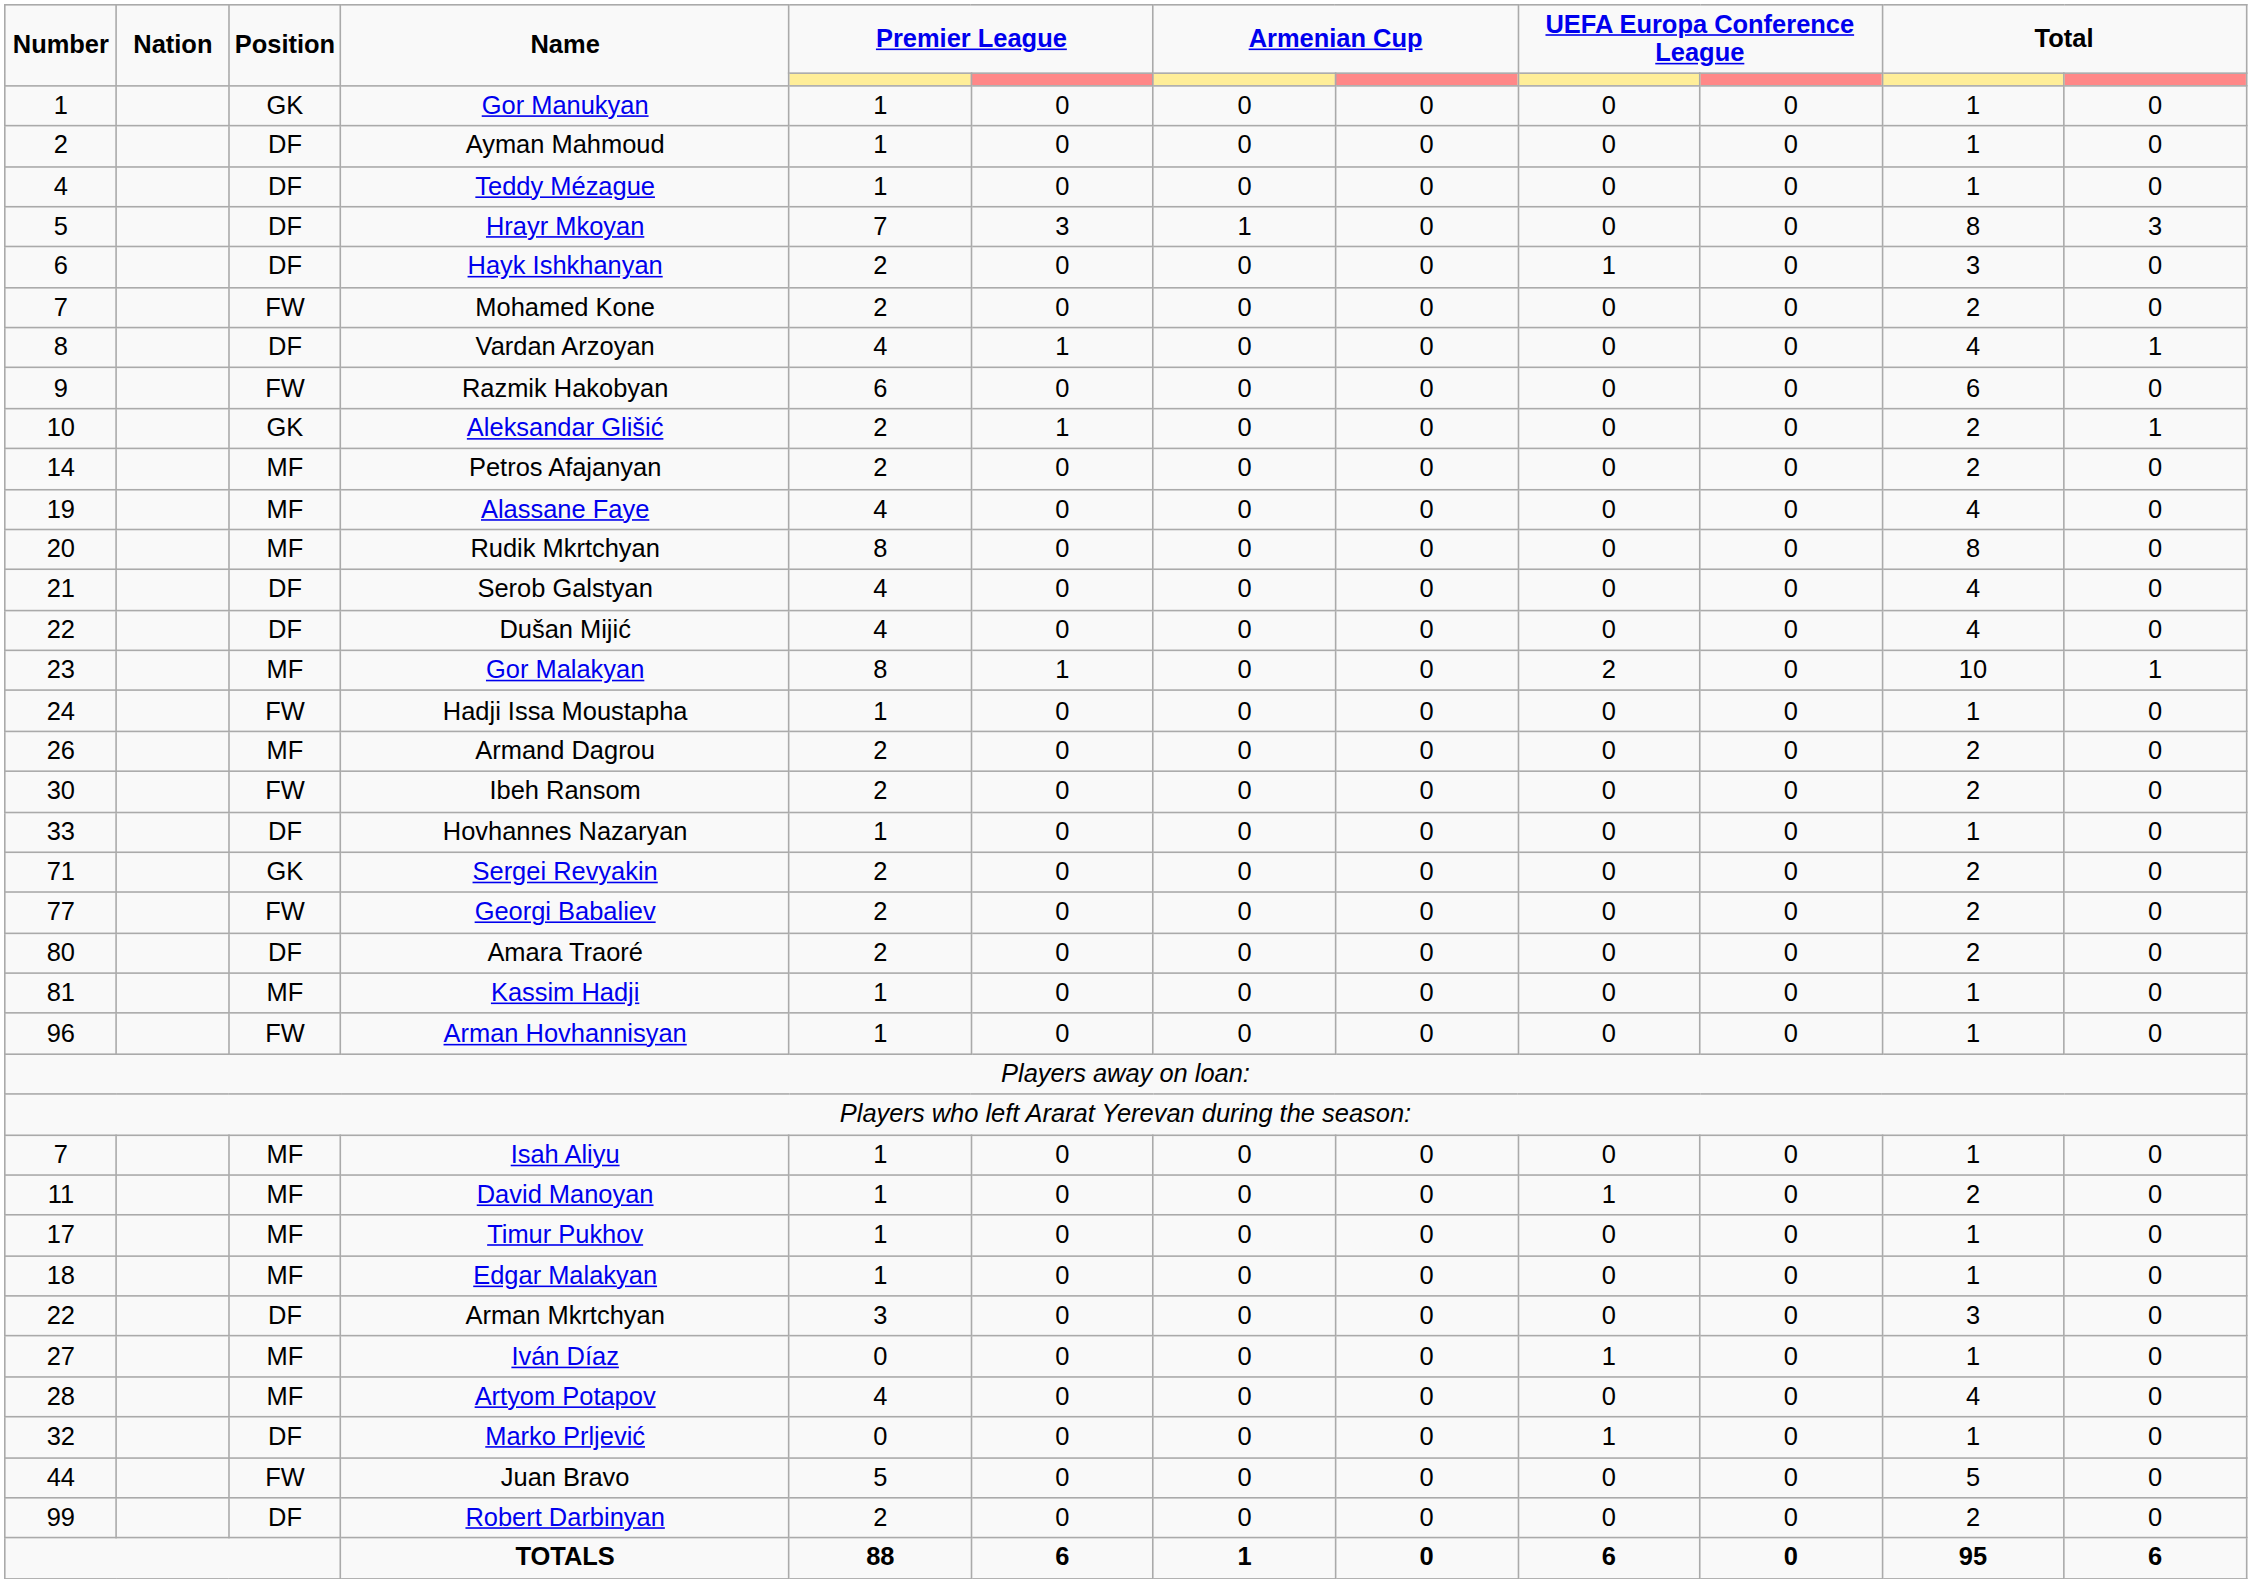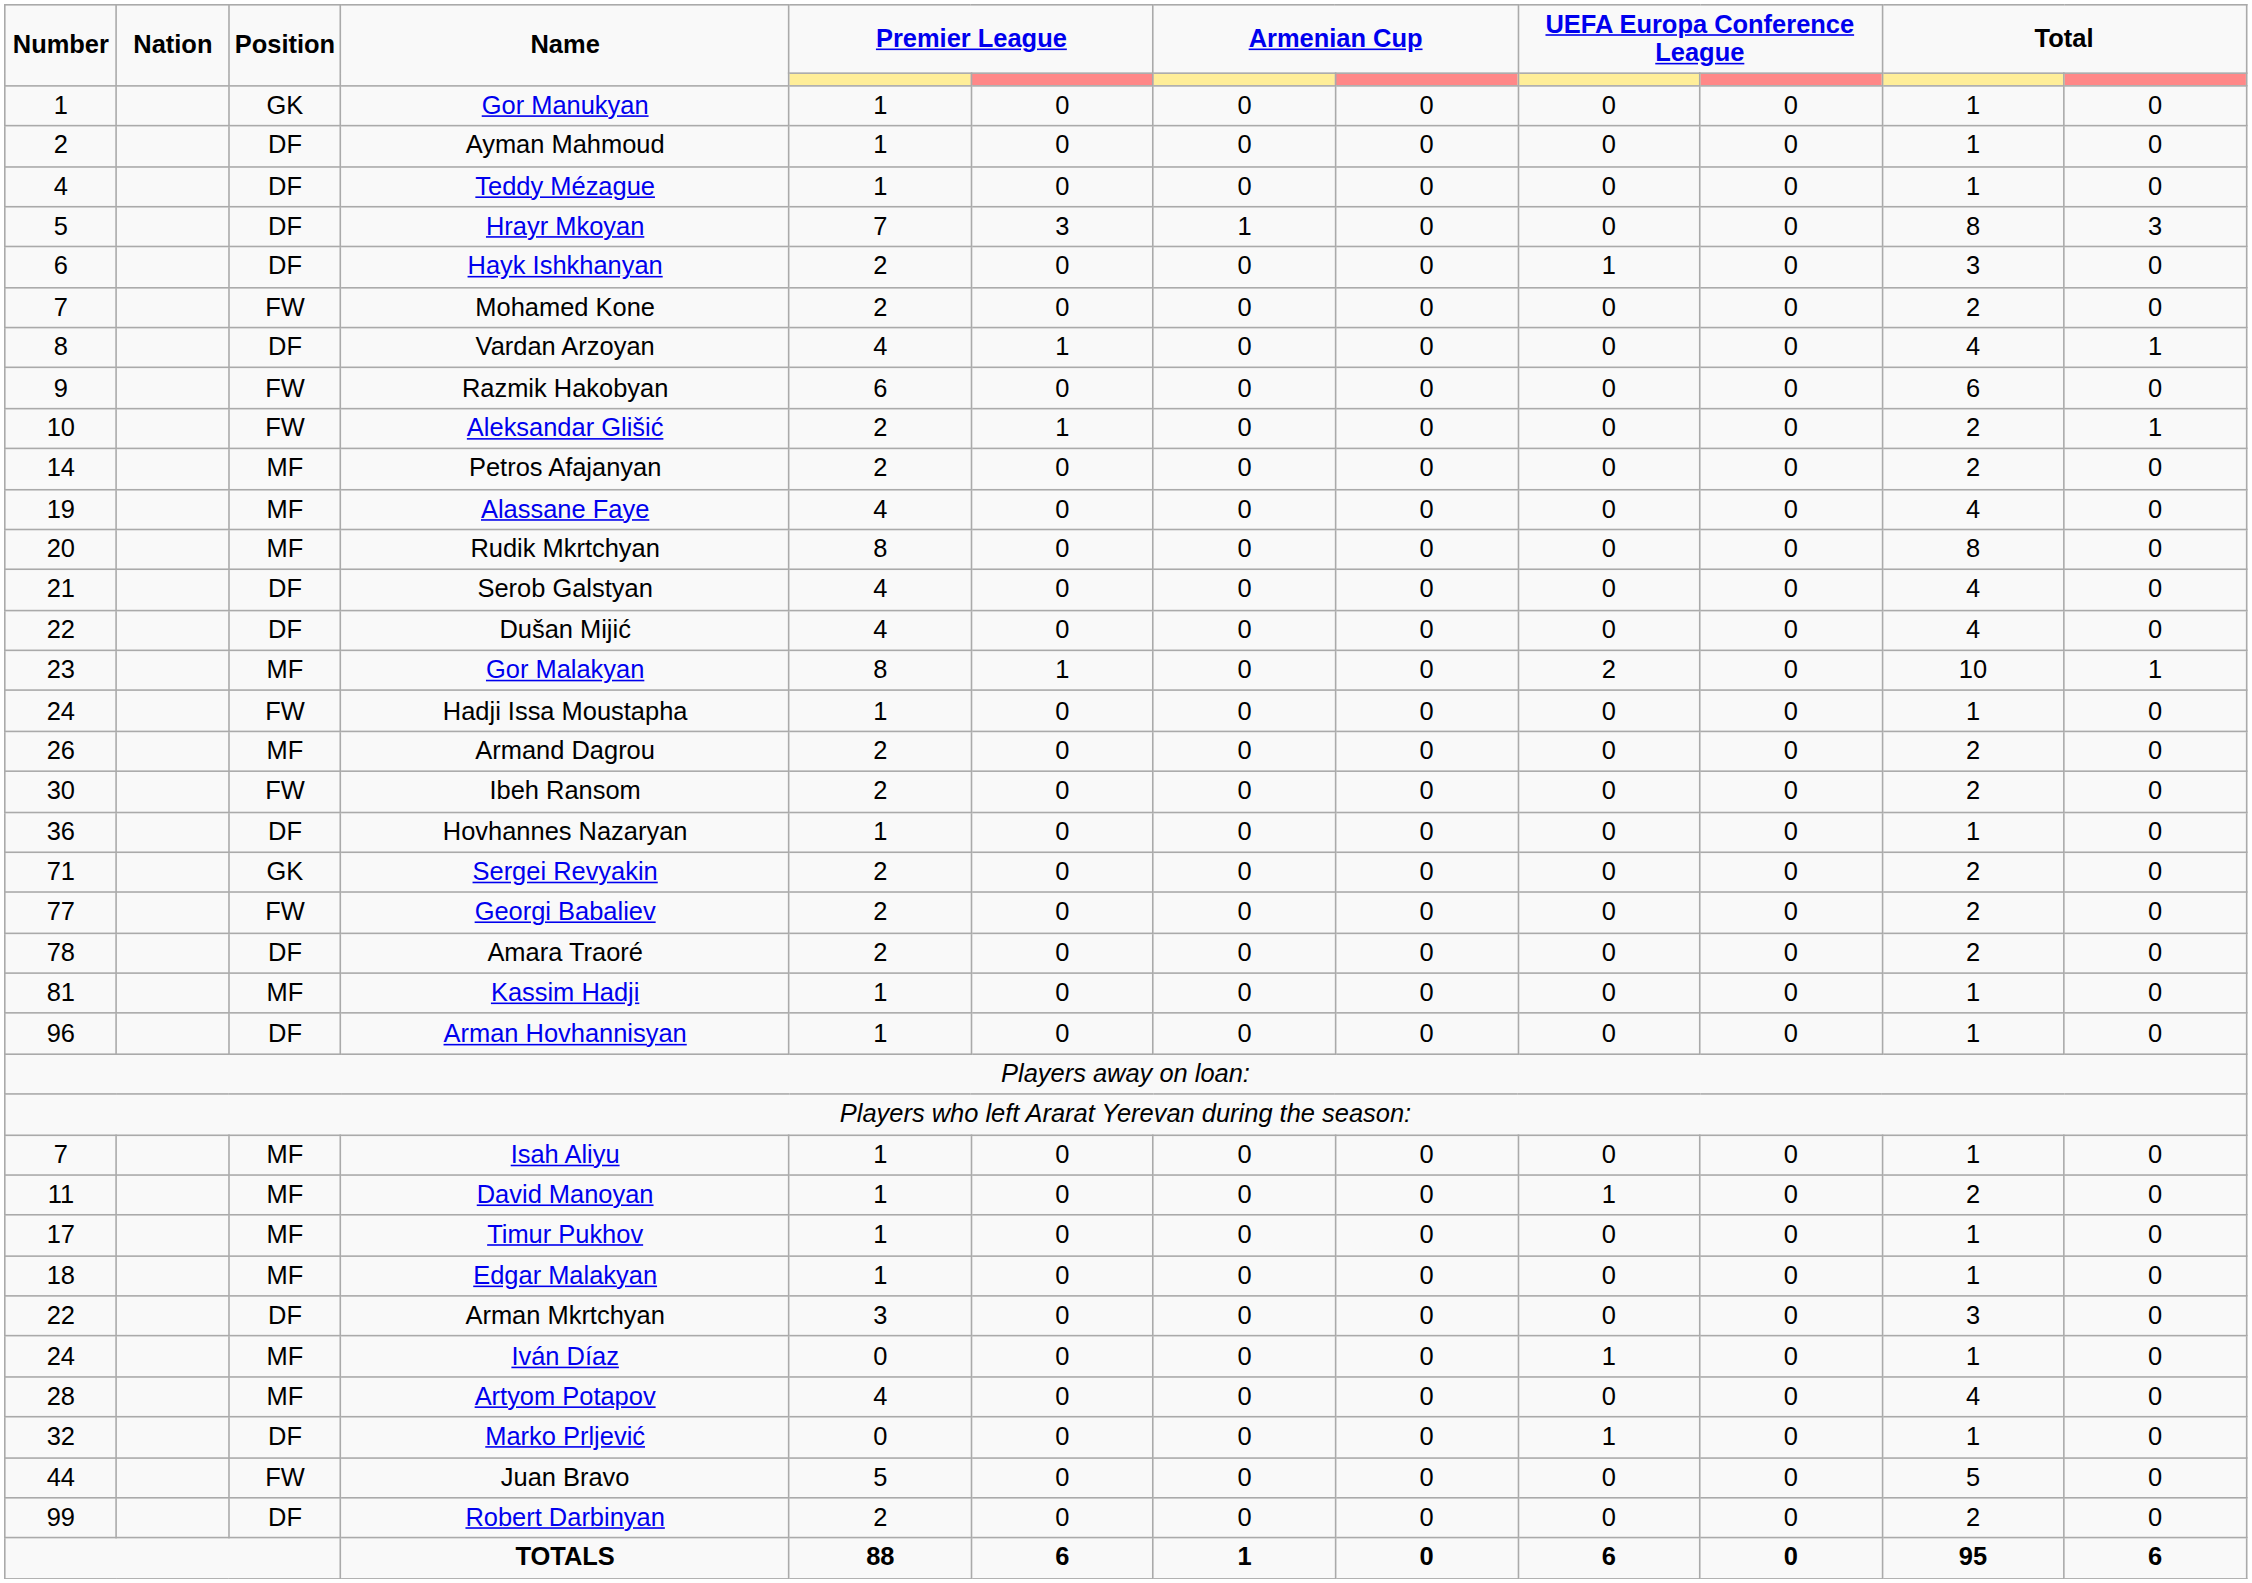 <table class="wikitable" style="text-align:center;">
 <tr>
 <td rowspan="2"  style="width:5%; text-align:center;"><strong>Number</strong></td>
 <td rowspan="2"  style="width:5%; text-align:center;"><strong>Nation</strong></td>
 <td rowspan="2"  style="width:5%; text-align:center;"><strong>Position</strong></td>
 <td rowspan="2"  style="width:20%; text-align:center;"><strong>Name</strong></td>
 <td colspan="2" style="text-align:center;"><strong><a href='#'>Premier League</a></strong></td>
 <td colspan="2" style="text-align:center;"><strong><a href='#'>Armenian Cup</a></strong></td>
 <td colspan="2" style="text-align:center;"><strong><a href='#'>UEFA Europa Conference League</a></strong></td>
 <td colspan="2" style="text-align:center;"><strong>Total</strong></td>
 </tr>
 <tr>
 <th style="width:60px; background:#fe9;"></th>
 <th style="width:60px; background:#ff8888;"></th>
 <th style="width:60px; background:#fe9;"></th>
 <th style="width:60px; background:#ff8888;"></th>
 <th style="width:60px; background:#fe9;"></th>
 <th style="width:60px; background:#ff8888;"></th>
 <th style="width:60px; background:#fe9;"></th>
 <th style="width:60px; background:#ff8888;"></th>
 </tr>
 <tr>
 <td>1</td>
 <td></td>
 <td>GK</td>
 <td><a href='#'>Gor Manukyan</a></td>
 <td>1</td>
 <td>0</td>
 <td>0</td>
 <td>0</td>
 <td>0</td>
 <td>0</td>
 <td>1</td>
 <td>0</td>
 </tr>
 <tr>
 <td>2</td>
 <td></td>
 <td>DF</td>
 <td>Ayman Mahmoud</td>
 <td>1</td>
 <td>0</td>
 <td>0</td>
 <td>0</td>
 <td>0</td>
 <td>0</td>
 <td>1</td>
 <td>0</td>
 </tr>
 <tr>
 <td>4</td>
 <td></td>
 <td>DF</td>
 <td><a href='#'>Teddy Mézague</a></td>
 <td>1</td>
 <td>0</td>
 <td>0</td>
 <td>0</td>
 <td>0</td>
 <td>0</td>
 <td>1</td>
 <td>0</td>
 </tr>
 <tr>
 <td>5</td>
 <td></td>
 <td>DF</td>
 <td><a href='#'>Hrayr Mkoyan</a></td>
 <td>7</td>
 <td>3</td>
 <td>1</td>
 <td>0</td>
 <td>0</td>
 <td>0</td>
 <td>8</td>
 <td>3</td>
 </tr>
 <tr>
 <td>6</td>
 <td></td>
 <td>DF</td>
 <td><a href='#'>Hayk Ishkhanyan</a></td>
 <td>2</td>
 <td>0</td>
 <td>0</td>
 <td>0</td>
 <td>1</td>
 <td>0</td>
 <td>3</td>
 <td>0</td>
 </tr>
 <tr>
 <td>7</td>
 <td></td>
 <td>FW</td>
 <td>Mohamed Kone</td>
 <td>2</td>
 <td>0</td>
 <td>0</td>
 <td>0</td>
 <td>0</td>
 <td>0</td>
 <td>2</td>
 <td>0</td>
 </tr>
 <tr>
 <td>8</td>
 <td></td>
 <td>DF</td>
 <td>Vardan Arzoyan</td>
 <td>4</td>
 <td>1</td>
 <td>0</td>
 <td>0</td>
 <td>0</td>
 <td>0</td>
 <td>4</td>
 <td>1</td>
 </tr>
 <tr>
 <td>9</td>
 <td></td>
 <td>FW</td>
 <td>Razmik Hakobyan</td>
 <td>6</td>
 <td>0</td>
 <td>0</td>
 <td>0</td>
 <td>0</td>
 <td>0</td>
 <td>6</td>
 <td>0</td>
 </tr>
 <tr>
 <td>10</td>
 <td></td>
-<td>GK</td>
+<td>FW</td>
 <td><a href='#'>Aleksandar Glišić</a></td>
 <td>2</td>
 <td>1</td>
 <td>0</td>
 <td>0</td>
 <td>0</td>
 <td>0</td>
 <td>2</td>
 <td>1</td>
 </tr>
 <tr>
 <td>14</td>
 <td></td>
 <td>MF</td>
 <td>Petros Afajanyan</td>
 <td>2</td>
 <td>0</td>
 <td>0</td>
 <td>0</td>
 <td>0</td>
 <td>0</td>
 <td>2</td>
 <td>0</td>
 </tr>
 <tr>
 <td>19</td>
 <td></td>
 <td>MF</td>
 <td><a href='#'>Alassane Faye</a></td>
 <td>4</td>
 <td>0</td>
 <td>0</td>
 <td>0</td>
 <td>0</td>
 <td>0</td>
 <td>4</td>
 <td>0</td>
 </tr>
 <tr>
 <td>20</td>
 <td></td>
 <td>MF</td>
 <td>Rudik Mkrtchyan</td>
 <td>8</td>
 <td>0</td>
 <td>0</td>
 <td>0</td>
 <td>0</td>
 <td>0</td>
 <td>8</td>
 <td>0</td>
 </tr>
 <tr>
 <td>21</td>
 <td></td>
 <td>DF</td>
 <td>Serob Galstyan</td>
 <td>4</td>
 <td>0</td>
 <td>0</td>
 <td>0</td>
 <td>0</td>
 <td>0</td>
 <td>4</td>
 <td>0</td>
 </tr>
 <tr>
 <td>22</td>
 <td></td>
 <td>DF</td>
 <td>Dušan Mijić</td>
 <td>4</td>
 <td>0</td>
 <td>0</td>
 <td>0</td>
 <td>0</td>
 <td>0</td>
 <td>4</td>
 <td>0</td>
 </tr>
 <tr>
 <td>23</td>
 <td></td>
 <td>MF</td>
 <td><a href='#'>Gor Malakyan</a></td>
 <td>8</td>
 <td>1</td>
 <td>0</td>
 <td>0</td>
 <td>2</td>
 <td>0</td>
 <td>10</td>
 <td>1</td>
 </tr>
 <tr>
 <td>24</td>
 <td></td>
 <td>FW</td>
 <td>Hadji Issa Moustapha</td>
 <td>1</td>
 <td>0</td>
 <td>0</td>
 <td>0</td>
 <td>0</td>
 <td>0</td>
 <td>1</td>
 <td>0</td>
 </tr>
 <tr>
 <td>26</td>
 <td></td>
 <td>MF</td>
 <td>Armand Dagrou</td>
 <td>2</td>
 <td>0</td>
 <td>0</td>
 <td>0</td>
 <td>0</td>
 <td>0</td>
 <td>2</td>
 <td>0</td>
 </tr>
 <tr>
 <td>30</td>
 <td></td>
 <td>FW</td>
 <td>Ibeh Ransom</td>
 <td>2</td>
 <td>0</td>
 <td>0</td>
 <td>0</td>
 <td>0</td>
 <td>0</td>
 <td>2</td>
 <td>0</td>
 </tr>
 <tr>
-<td>33</td>
+<td>36</td>
 <td></td>
 <td>DF</td>
 <td>Hovhannes Nazaryan</td>
 <td>1</td>
 <td>0</td>
 <td>0</td>
 <td>0</td>
 <td>0</td>
 <td>0</td>
 <td>1</td>
 <td>0</td>
 </tr>
 <tr>
 <td>71</td>
 <td></td>
 <td>GK</td>
 <td><a href='#'>Sergei Revyakin</a></td>
 <td>2</td>
 <td>0</td>
 <td>0</td>
 <td>0</td>
 <td>0</td>
 <td>0</td>
 <td>2</td>
 <td>0</td>
 </tr>
 <tr>
 <td>77</td>
 <td></td>
 <td>FW</td>
 <td><a href='#'>Georgi Babaliev</a></td>
 <td>2</td>
 <td>0</td>
 <td>0</td>
 <td>0</td>
 <td>0</td>
 <td>0</td>
 <td>2</td>
 <td>0</td>
 </tr>
 <tr>
-<td>80</td>
+<td>78</td>
 <td></td>
 <td>DF</td>
 <td>Amara Traoré</td>
 <td>2</td>
 <td>0</td>
 <td>0</td>
 <td>0</td>
 <td>0</td>
 <td>0</td>
 <td>2</td>
 <td>0</td>
 </tr>
 <tr>
 <td>81</td>
 <td></td>
 <td>MF</td>
 <td><a href='#'>Kassim Hadji</a></td>
 <td>1</td>
 <td>0</td>
 <td>0</td>
 <td>0</td>
 <td>0</td>
 <td>0</td>
 <td>1</td>
 <td>0</td>
 </tr>
 <tr>
 <td>96</td>
 <td></td>
-<td>FW</td>
+<td>DF</td>
 <td><a href='#'>Arman Hovhannisyan</a></td>
 <td>1</td>
 <td>0</td>
 <td>0</td>
 <td>0</td>
 <td>0</td>
 <td>0</td>
 <td>1</td>
 <td>0</td>
 </tr>
 <tr>
 <td colspan="14"><em>Players away on loan:</em></td>
 </tr>
 <tr>
 <td colspan="14"><em>Players who left Ararat Yerevan during the season:</em></td>
 </tr>
 <tr>
 <td>7</td>
 <td></td>
 <td>MF</td>
 <td><a href='#'>Isah Aliyu</a></td>
 <td>1</td>
 <td>0</td>
 <td>0</td>
 <td>0</td>
 <td>0</td>
 <td>0</td>
 <td>1</td>
 <td>0</td>
 </tr>
 <tr>
 <td>11</td>
 <td></td>
 <td>MF</td>
 <td><a href='#'>David Manoyan</a></td>
 <td>1</td>
 <td>0</td>
 <td>0</td>
 <td>0</td>
 <td>1</td>
 <td>0</td>
 <td>2</td>
 <td>0</td>
 </tr>
 <tr>
 <td>17</td>
 <td></td>
 <td>MF</td>
 <td><a href='#'>Timur Pukhov</a></td>
 <td>1</td>
 <td>0</td>
 <td>0</td>
 <td>0</td>
 <td>0</td>
 <td>0</td>
 <td>1</td>
 <td>0</td>
 </tr>
 <tr>
 <td>18</td>
 <td></td>
 <td>MF</td>
 <td><a href='#'>Edgar Malakyan</a></td>
 <td>1</td>
 <td>0</td>
 <td>0</td>
 <td>0</td>
 <td>0</td>
 <td>0</td>
 <td>1</td>
 <td>0</td>
 </tr>
 <tr>
 <td>22</td>
 <td></td>
 <td>DF</td>
 <td>Arman Mkrtchyan</td>
 <td>3</td>
 <td>0</td>
 <td>0</td>
 <td>0</td>
 <td>0</td>
 <td>0</td>
 <td>3</td>
 <td>0</td>
 </tr>
 <tr>
-<td>27</td>
+<td>24</td>
 <td></td>
 <td>MF</td>
 <td><a href='#'>Iván Díaz</a></td>
 <td>0</td>
 <td>0</td>
 <td>0</td>
 <td>0</td>
 <td>1</td>
 <td>0</td>
 <td>1</td>
 <td>0</td>
 </tr>
 <tr>
 <td>28</td>
 <td></td>
 <td>MF</td>
 <td><a href='#'>Artyom Potapov</a></td>
 <td>4</td>
 <td>0</td>
 <td>0</td>
 <td>0</td>
 <td>0</td>
 <td>0</td>
 <td>4</td>
 <td>0</td>
 </tr>
 <tr>
 <td>32</td>
 <td></td>
 <td>DF</td>
 <td><a href='#'>Marko Prljević</a></td>
 <td>0</td>
 <td>0</td>
 <td>0</td>
 <td>0</td>
 <td>1</td>
 <td>0</td>
 <td>1</td>
 <td>0</td>
 </tr>
 <tr>
 <td>44</td>
 <td></td>
 <td>FW</td>
 <td>Juan Bravo</td>
 <td>5</td>
 <td>0</td>
 <td>0</td>
 <td>0</td>
 <td>0</td>
 <td>0</td>
 <td>5</td>
 <td>0</td>
 </tr>
 <tr>
 <td>99</td>
 <td></td>
 <td>DF</td>
 <td><a href='#'>Robert Darbinyan</a></td>
 <td>2</td>
 <td>0</td>
 <td>0</td>
 <td>0</td>
 <td>0</td>
 <td>0</td>
 <td>2</td>
 <td>0</td>
 </tr>
 <tr>
 <td colspan="3"></td>
 <td><strong>TOTALS</strong></td>
 <td><strong>88</strong></td>
 <td><strong>6</strong></td>
 <td><strong>1</strong></td>
 <td><strong>0</strong></td>
 <td><strong>6</strong></td>
 <td><strong>0</strong></td>
 <td><strong>95</strong></td>
 <td><strong>6</strong></td>
 </tr>
 </table>
